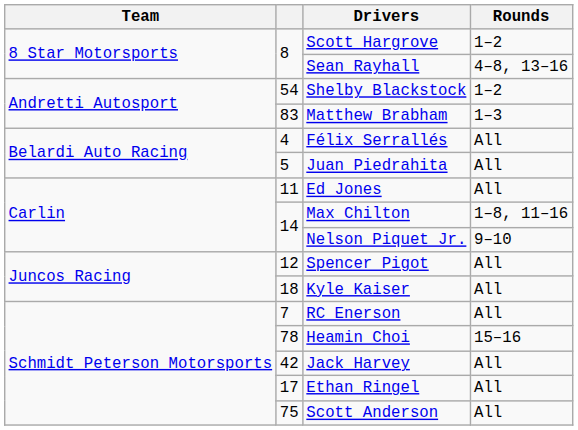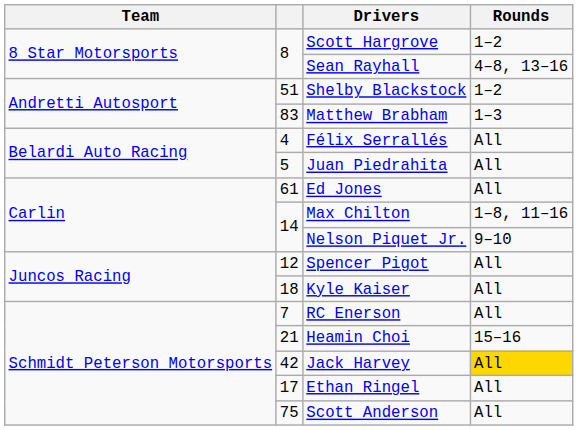 <table class="wikitable sortable" style="font-size:85%">
 <tr>
 <th>Team</th>
 <th></th>
 <th>Drivers</th>
 <th>Rounds</th>
 </tr>
 <tr>
 <td rowspan=2><a href='#'>8 Star Motorsports</a></td>
 <td rowspan=2>8</td>
 <td nowrap> <a href='#'>Scott Hargrove</a></td>
 <td>1–2</td>
 </tr>
 <tr>
 <td nowrap> <a href='#'>Sean Rayhall</a></td>
 <td>4–8, 13–16</td>
 </tr>
 <tr>
 <td rowspan=2><a href='#'>Andretti Autosport</a></td>
-<td>54</td>
+<td>51</td>
 <td nowrap> <a href='#'>Shelby Blackstock</a></td>
 <td>1–2</td>
 </tr>
 <tr>
 <td>83</td>
 <td nowrap> <a href='#'>Matthew Brabham</a></td>
 <td>1–3</td>
 </tr>
 <tr>
 <td rowspan=2><a href='#'>Belardi Auto Racing</a></td>
 <td>4</td>
 <td nowrap> <a href='#'>Félix Serrallés</a></td>
 <td>All</td>
 </tr>
 <tr>
 <td>5</td>
 <td nowrap> <a href='#'>Juan Piedrahita</a></td>
 <td>All</td>
 </tr>
 <tr>
 <td rowspan=3><a href='#'>Carlin</a></td>
-<td>11</td>
+<td>61</td>
 <td nowrap> <a href='#'>Ed Jones</a></td>
 <td>All</td>
 </tr>
 <tr>
 <td rowspan=2>14</td>
 <td nowrap> <a href='#'>Max Chilton</a></td>
 <td>1–8, 11–16</td>
 </tr>
 <tr>
 <td nowrap> <a href='#'>Nelson Piquet Jr.</a></td>
 <td>9–10</td>
 </tr>
 <tr>
 <td rowspan=2><a href='#'>Juncos Racing</a></td>
 <td>12</td>
 <td nowrap> <a href='#'>Spencer Pigot</a></td>
 <td>All</td>
 </tr>
 <tr>
 <td>18</td>
 <td nowrap> <a href='#'>Kyle Kaiser</a></td>
 <td>All</td>
 </tr>
 <tr>
 <td rowspan=5><a href='#'>Schmidt Peterson Motorsports</a></td>
 <td>7</td>
 <td nowrap> <a href='#'>RC Enerson</a></td>
 <td>All</td>
 </tr>
 <tr>
-<td>78</td>
+<td>21</td>
 <td nowrap> <a href='#'>Heamin Choi</a></td>
 <td>15–16</td>
 </tr>
 <tr>
 <td>42</td>
 <td nowrap> <a href='#'>Jack Harvey</a></td>
-<td>All</td>
+<td style="background: gold;">All</td>
 </tr>
 <tr>
 <td>17</td>
 <td nowrap> <a href='#'>Ethan Ringel</a></td>
 <td>All</td>
 </tr>
 <tr>
 <td>75</td>
 <td nowrap> <a href='#'>Scott Anderson</a></td>
 <td>All</td>
 </tr>
 </table>
